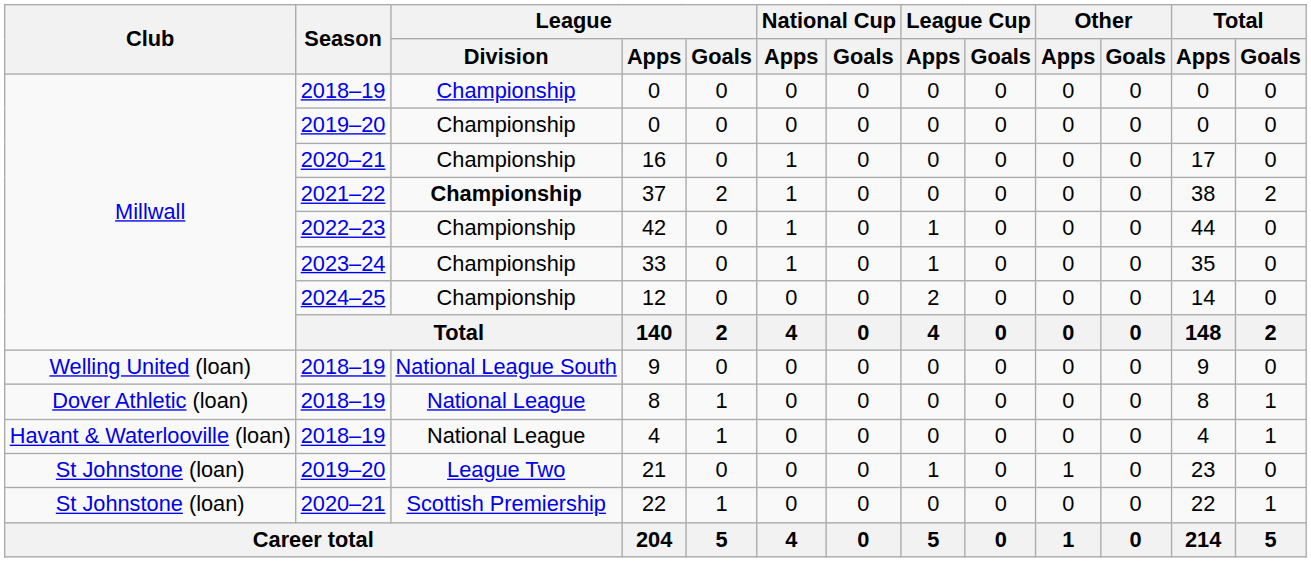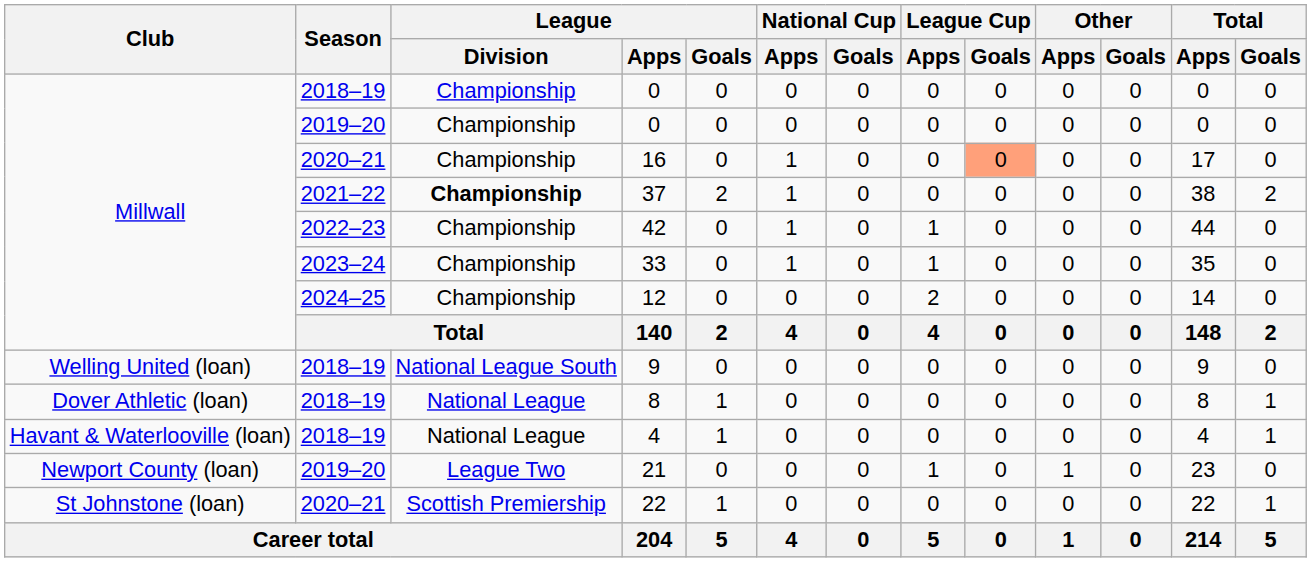 <table class="wikitable" style="text-align: center">
 <tr>
 <th rowspan="2">Club</th>
 <th rowspan="2">Season</th>
 <th colspan="3">League</th>
 <th colspan="2">National Cup</th>
 <th colspan="2">League Cup</th>
 <th colspan="2">Other</th>
 <th colspan="2">Total</th>
 </tr>
 <tr>
 <th>Division</th>
 <th>Apps</th>
 <th>Goals</th>
 <th>Apps</th>
 <th>Goals</th>
 <th>Apps</th>
 <th>Goals</th>
 <th>Apps</th>
 <th>Goals</th>
 <th>Apps</th>
 <th>Goals</th>
 </tr>
 <tr>
 <td rowspan="8"><a href='#'>Millwall</a></td>
 <td><a href='#'>2018–19</a></td>
 <td><a href='#'>Championship</a></td>
 <td>0</td>
 <td>0</td>
 <td>0</td>
 <td>0</td>
 <td>0</td>
 <td>0</td>
 <td>0</td>
 <td>0</td>
 <td>0</td>
 <td>0</td>
 </tr>
 <tr>
 <td><a href='#'>2019–20</a></td>
 <td>Championship</td>
 <td>0</td>
 <td>0</td>
 <td>0</td>
 <td>0</td>
 <td>0</td>
 <td>0</td>
 <td>0</td>
 <td>0</td>
 <td>0</td>
 <td>0</td>
 </tr>
 <tr>
 <td><a href='#'>2020–21</a></td>
 <td>Championship</td>
 <td>16</td>
 <td>0</td>
 <td>1</td>
 <td>0</td>
 <td>0</td>
-<td>0</td>
+<td style="background: lightsalmon;">0</td>
 <td>0</td>
 <td>0</td>
 <td>17</td>
 <td>0</td>
 </tr>
 <tr>
 <td><a href='#'>2021–22</a></td>
 <td><strong>Championship</strong></td>
 <td>37</td>
 <td>2</td>
 <td>1</td>
 <td>0</td>
 <td>0</td>
 <td>0</td>
 <td>0</td>
 <td>0</td>
 <td>38</td>
 <td>2</td>
 </tr>
 <tr>
 <td><a href='#'>2022–23</a></td>
 <td>Championship</td>
 <td>42</td>
 <td>0</td>
 <td>1</td>
 <td>0</td>
 <td>1</td>
 <td>0</td>
 <td>0</td>
 <td>0</td>
 <td>44</td>
 <td>0</td>
 </tr>
 <tr>
 <td><a href='#'>2023–24</a></td>
 <td>Championship</td>
 <td>33</td>
 <td>0</td>
 <td>1</td>
 <td>0</td>
 <td>1</td>
 <td>0</td>
 <td>0</td>
 <td>0</td>
 <td>35</td>
 <td>0</td>
 </tr>
 <tr>
 <td><a href='#'>2024–25</a></td>
 <td>Championship</td>
 <td>12</td>
 <td>0</td>
 <td>0</td>
 <td>0</td>
 <td>2</td>
 <td>0</td>
 <td>0</td>
 <td>0</td>
 <td>14</td>
 <td>0</td>
 </tr>
 <tr>
 <th colspan="2">Total</th>
 <th>140</th>
 <th>2</th>
 <th>4</th>
 <th>0</th>
 <th>4</th>
 <th>0</th>
 <th>0</th>
 <th>0</th>
 <th>148</th>
 <th>2</th>
 </tr>
 <tr>
 <td><a href='#'>Welling United</a> (loan)</td>
 <td><a href='#'>2018–19</a></td>
 <td><a href='#'>National League South</a></td>
 <td>9</td>
 <td>0</td>
 <td>0</td>
 <td>0</td>
 <td>0</td>
 <td>0</td>
 <td>0</td>
 <td>0</td>
 <td>9</td>
 <td>0</td>
 </tr>
 <tr>
 <td><a href='#'>Dover Athletic</a> (loan)</td>
 <td><a href='#'>2018–19</a></td>
 <td><a href='#'>National League</a></td>
 <td>8</td>
 <td>1</td>
 <td>0</td>
 <td>0</td>
 <td>0</td>
 <td>0</td>
 <td>0</td>
 <td>0</td>
 <td>8</td>
 <td>1</td>
 </tr>
 <tr>
 <td><a href='#'>Havant & Waterlooville</a> (loan)</td>
 <td><a href='#'>2018–19</a></td>
 <td>National League</td>
 <td>4</td>
 <td>1</td>
 <td>0</td>
 <td>0</td>
 <td>0</td>
 <td>0</td>
 <td>0</td>
 <td>0</td>
 <td>4</td>
 <td>1</td>
 </tr>
 <tr>
-<td><a href='#'>St Johnstone</a> (loan)</td>
+<td><a href='#'>Newport County</a> (loan)</td>
 <td><a href='#'>2019–20</a></td>
 <td><a href='#'>League Two</a></td>
 <td>21</td>
 <td>0</td>
 <td>0</td>
 <td>0</td>
 <td>1</td>
 <td>0</td>
 <td>1</td>
 <td>0</td>
 <td>23</td>
 <td>0</td>
 </tr>
 <tr>
 <td><a href='#'>St Johnstone</a> (loan)</td>
 <td><a href='#'>2020–21</a></td>
 <td><a href='#'>Scottish Premiership</a></td>
 <td>22</td>
 <td>1</td>
 <td>0</td>
 <td>0</td>
 <td>0</td>
 <td>0</td>
 <td>0</td>
 <td>0</td>
 <td>22</td>
 <td>1</td>
 </tr>
 <tr>
 <th colspan="3">Career total</th>
 <th>204</th>
 <th>5</th>
 <th>4</th>
 <th>0</th>
 <th>5</th>
 <th>0</th>
 <th>1</th>
 <th>0</th>
 <th>214</th>
 <th>5</th>
 </tr>
 </table>
